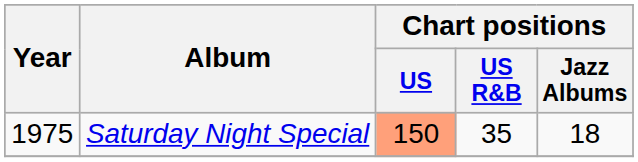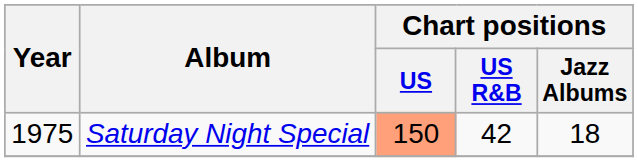 <table class="wikitable" style="text-align:center;">
 <tr>
 <th rowspan="2">Year</th>
 <th rowspan="2">Album</th>
 <th colspan="3">Chart positions</th>
 </tr>
 <tr style="font-size:smaller;">
 <th width="40"><a href='#'>US</a></th>
 <th width="40"><a href='#'>US<br>R&B</a></th>
 <th width="40">Jazz Albums</th>
 </tr>
 <tr>
 <td rowspan="1">1975</td>
 <td align="left"><em><a href='#'>Saturday Night Special</a></em></td>
 <td style="background: lightsalmon;">150</td>
-<td>35</td>
+<td>42</td>
 <td>18</td>
 </tr>
 <tr>
 </tr>
 </table>
